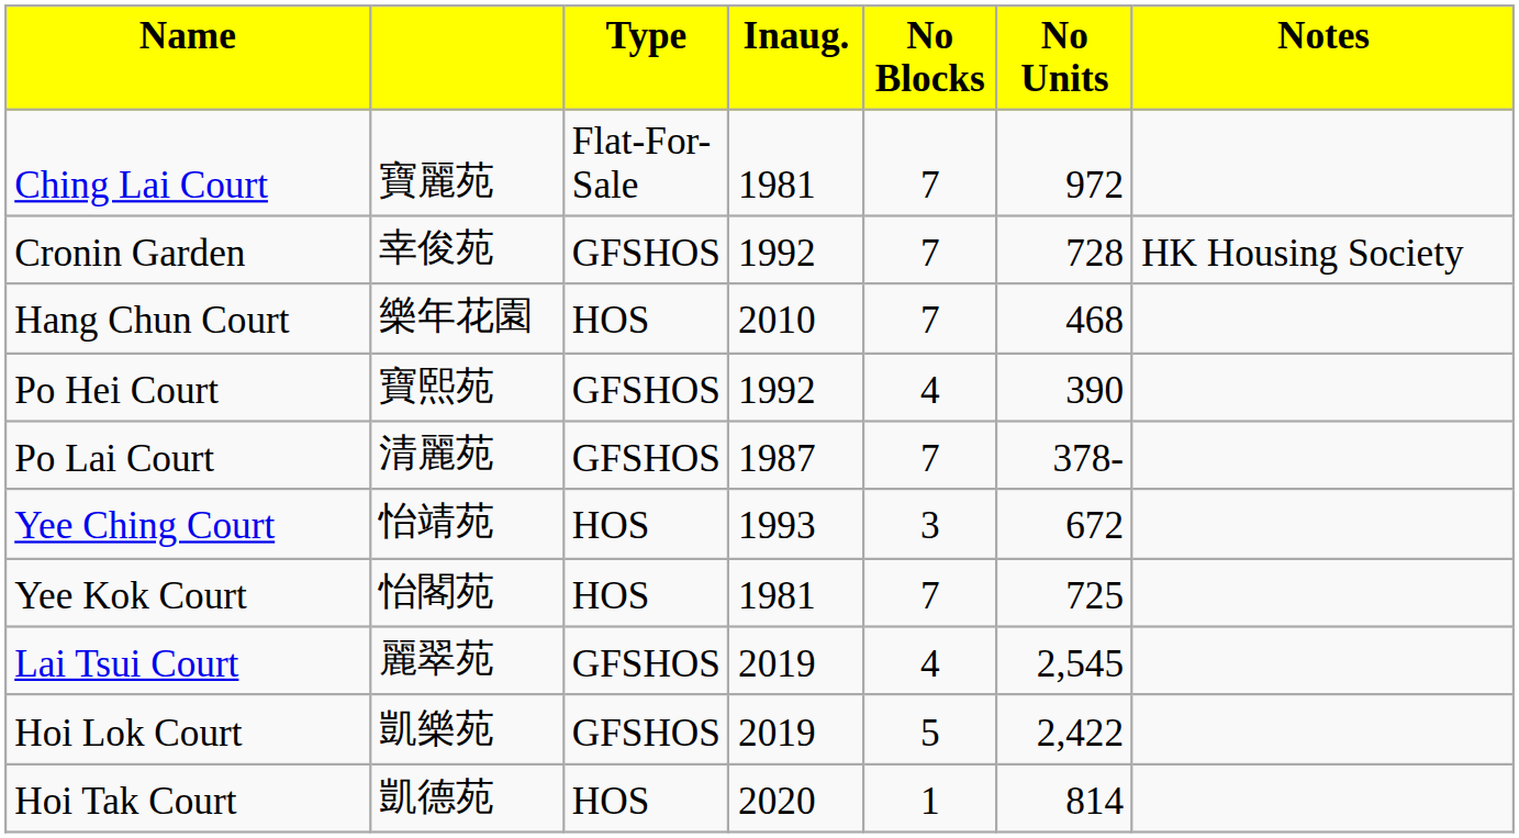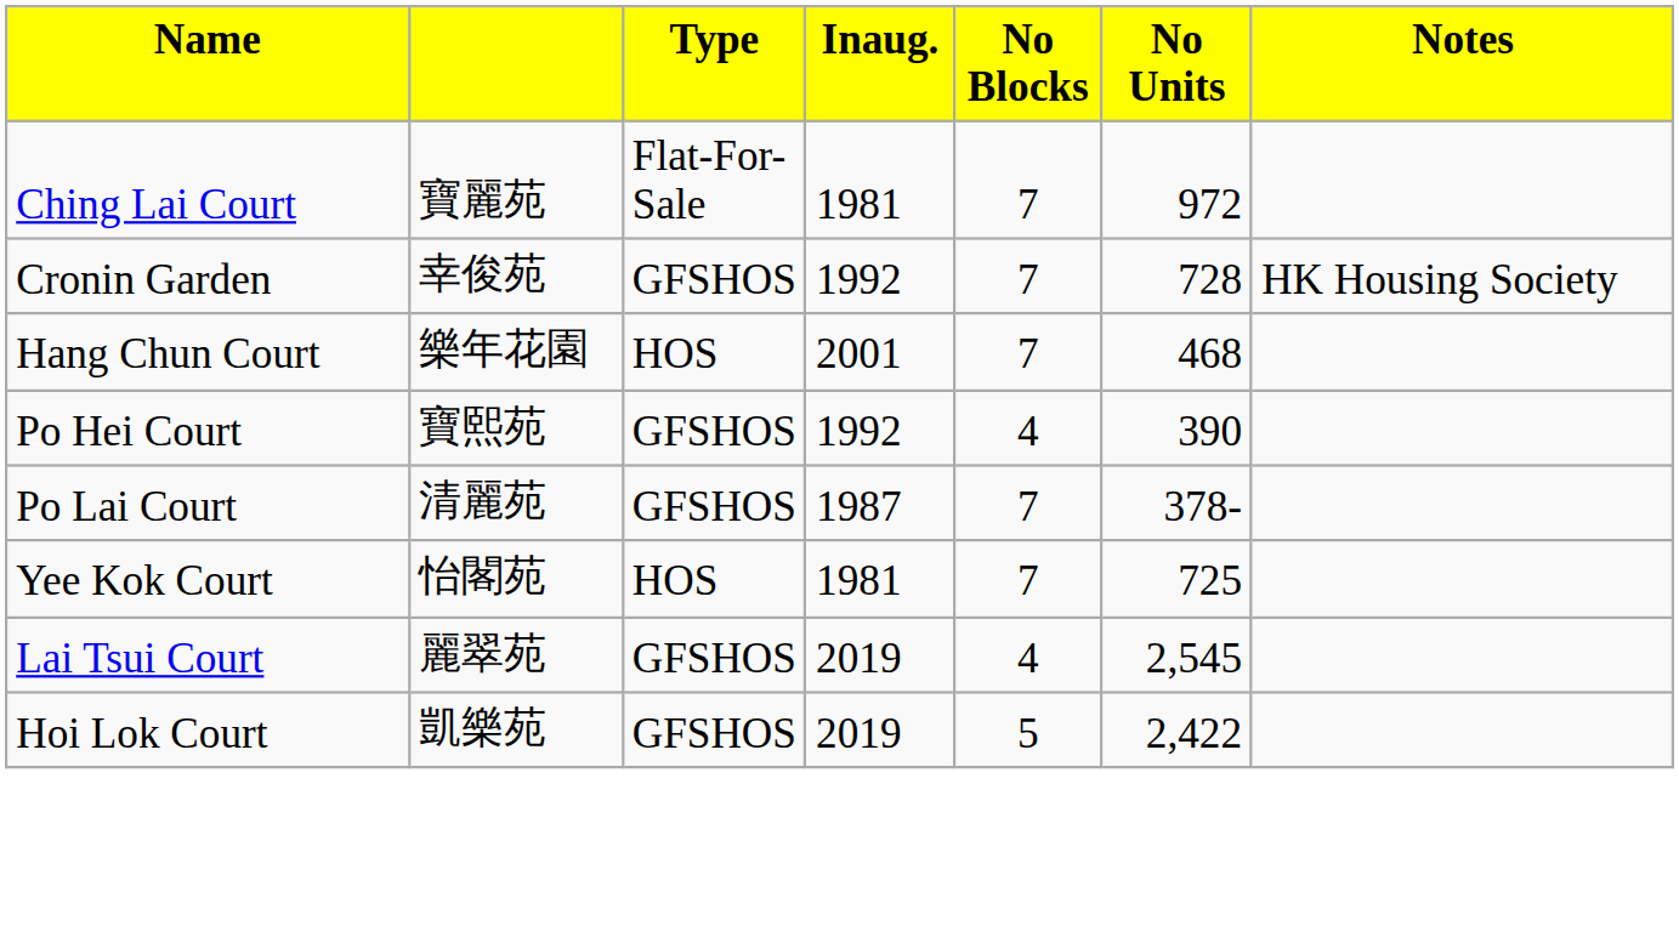 <table class="wikitable">
 <tr style="font-weight:bold;background-color:yellow" align="center">
 <td width="143.25" Height="12.75" valign="top">Name</td>
 <td width="72.75" valign="top"></td>
 <td width="59.25" valign="top">Type</td>
 <td width="48" valign="top">Inaug.</td>
 <td width="48" valign="top">No Blocks</td>
 <td width="48.75" valign="top">No Units</td>
 <td width="150.75" valign="top">Notes</td>
 </tr>
 <tr valign="bottom">
 <td Height="12.75"><a href='#'>Ching Lai Court</a></td>
 <td>寶麗苑</td>
 <td>Flat-For-Sale</td>
 <td>1981</td>
 <td align="center">7</td>
 <td align="right">972</td>
 <td></td>
 </tr>
 <tr valign="bottom">
 <td Height="12.75">Cronin Garden</td>
 <td>幸俊苑</td>
 <td>GFSHOS</td>
 <td>1992</td>
 <td align="center">7</td>
 <td align="right">728</td>
 <td>HK Housing Society</td>
 </tr>
 <tr valign="bottom">
 <td Height="12.75">Hang Chun Court</td>
 <td>樂年花園</td>
 <td>HOS</td>
-<td>2010</td>
+<td>2001</td>
 <td align="center">7</td>
 <td align="right">468</td>
 <td></td>
 </tr>
 <tr valign="bottom">
 <td Height="12.75">Po Hei Court</td>
 <td>寶熙苑</td>
 <td>GFSHOS</td>
 <td>1992</td>
 <td align="center">4</td>
 <td align="right">390</td>
 <td></td>
 </tr>
 <tr valign="bottom">
 <td Height="12.75">Po Lai Court</td>
 <td>清麗苑</td>
 <td>GFSHOS</td>
 <td>1987</td>
 <td align="center">7</td>
 <td align="right">378-</td>
-<td></td>
-</tr>
-<tr valign="bottom">
-<td Height="12.75"><a href='#'>Yee Ching Court</a></td>
-<td>怡靖苑</td>
-<td>HOS</td>
-<td>1993</td>
-<td align="center">3</td>
-<td align="right">672</td>
 <td></td>
 </tr>
 <tr valign="bottom">
 <td Height="12.75">Yee Kok Court</td>
 <td>怡閣苑</td>
 <td>HOS</td>
 <td>1981</td>
 <td align="center">7</td>
 <td align="right">725</td>
 <td></td>
 </tr>
 <tr valign="bottom">
 <td Height="12.75"><a href='#'>Lai Tsui Court</a></td>
 <td>麗翠苑</td>
 <td>GFSHOS</td>
 <td>2019</td>
 <td align="center">4</td>
 <td align="right">2,545</td>
 <td></td>
 </tr>
 <tr valign="bottom">
 <td Height="12.75">Hoi Lok Court</td>
 <td>凱樂苑</td>
 <td>GFSHOS</td>
 <td>2019</td>
 <td align="center">5</td>
 <td align="right">2,422</td>
 <td></td>
 </tr>
-<tr valign="bottom">
-<td Height="12.75">Hoi Tak Court</td>
-<td>凱德苑</td>
-<td>HOS</td>
-<td>2020</td>
-<td align="center">1</td>
-<td align="right">814</td>
-<td></td>
-</tr>
 </table>
